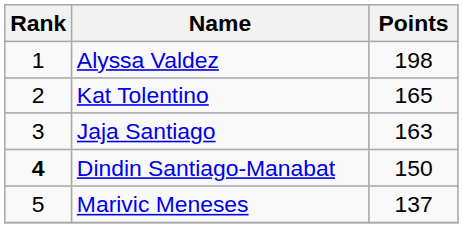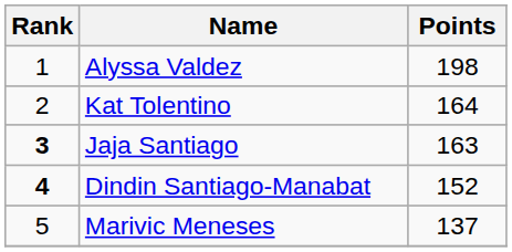 <table class="wikitable" style="font-size:90%">
 <tr>
 <th width=30>Rank</th>
 <th width=180>Name</th>
 <th width=50>Points</th>
 </tr>
 <tr>
 <td align=center>1</td>
 <td><a href='#'>Alyssa Valdez</a></td>
 <td align=center>198</td>
 </tr>
 <tr>
 <td align=center>2</td>
 <td><a href='#'>Kat Tolentino</a></td>
-<td align=center>165</td>
+<td align=center>164</td>
 </tr>
 <tr>
-<td align=center>3</td>
+<td align=center><strong>3</strong></td>
 <td><a href='#'>Jaja Santiago</a></td>
 <td align=center>163</td>
 </tr>
 <tr>
 <td align=center><strong>4</strong></td>
 <td><a href='#'>Dindin Santiago-Manabat</a></td>
-<td align=center>150</td>
+<td align=center>152</td>
 </tr>
 <tr>
 <td align=center>5</td>
 <td><a href='#'>Marivic Meneses</a></td>
 <td align=center>137</td>
 </tr>
 <tr>
 </tr>
 </table>
